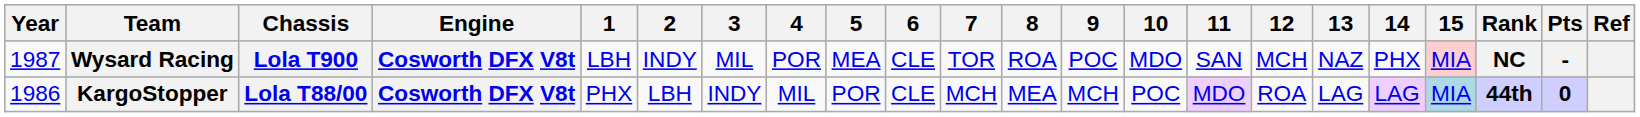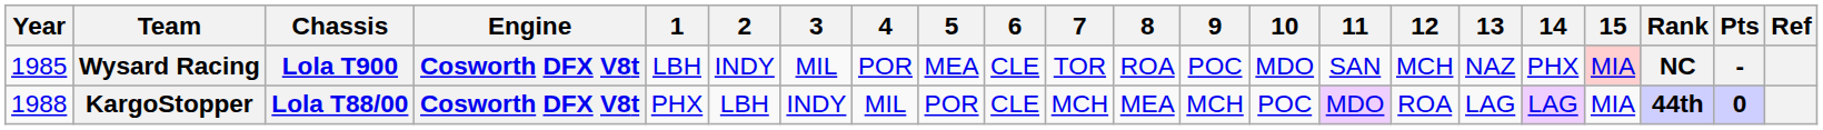 <table class="wikitable" style="text-align:center; font-size:90%">
 <tr>
 <th>Year</th>
 <th>Team</th>
 <th>Chassis</th>
 <th>Engine</th>
 <th>1</th>
 <th>2</th>
 <th>3</th>
 <th>4</th>
 <th>5</th>
 <th>6</th>
 <th>7</th>
 <th>8</th>
 <th>9</th>
 <th>10</th>
 <th>11</th>
 <th>12</th>
 <th>13</th>
 <th>14</th>
 <th>15</th>
 <th>Rank</th>
 <th>Pts</th>
 <th>Ref</th>
 </tr>
 <tr>
-<td><a href='#'>1987</a></td>
+<td><a href='#'>1985</a></td>
 <th>Wysard Racing</th>
 <th><a href='#'>Lola T900</a></th>
 <th><a href='#'>Cosworth</a> <a href='#'>DFX</a> <a href='#'>V8</a><a href='#'>t</a></th>
 <td><a href='#'>LBH</a></td>
 <td><a href='#'>INDY</a></td>
 <td><a href='#'>MIL</a></td>
 <td><a href='#'>POR</a></td>
 <td><a href='#'>MEA</a></td>
 <td><a href='#'>CLE</a></td>
 <td><a href='#'>TOR</a></td>
 <td><a href='#'>ROA</a></td>
 <td><a href='#'>POC</a></td>
 <td><a href='#'>MDO</a></td>
 <td><a href='#'>SAN</a></td>
 <td><a href='#'>MCH</a></td>
 <td><a href='#'>NAZ</a></td>
 <td><a href='#'>PHX</a></td>
 <td style="background:#FFCFCF;"><a href='#'>MIA</a><br></td>
 <th>NC</th>
 <th>-</th>
 <th></th>
 </tr>
 <tr>
-<td><a href='#'>1986</a></td>
+<td><a href='#'>1988</a></td>
 <th>KargoStopper</th>
 <th><a href='#'>Lola T88/00</a></th>
 <th><a href='#'>Cosworth</a> <a href='#'>DFX</a> <a href='#'>V8</a><a href='#'>t</a></th>
 <td><a href='#'>PHX</a></td>
 <td><a href='#'>LBH</a></td>
 <td><a href='#'>INDY</a></td>
 <td><a href='#'>MIL</a></td>
 <td><a href='#'>POR</a></td>
 <td><a href='#'>CLE</a></td>
 <td><a href='#'>MCH</a></td>
 <td><a href='#'>MEA</a></td>
 <td><a href='#'>MCH</a></td>
 <td><a href='#'>POC</a></td>
 <td style="background:#EFCFFF;"><a href='#'>MDO</a><br></td>
 <td><a href='#'>ROA</a></td>
 <td><a href='#'>LAG</a></td>
 <td style="background:#EFCFFF;"><a href='#'>LAG</a><br></td>
-<td style="background: lightblue;"><a href='#'>MIA</a></td>
+<td><a href='#'>MIA</a></td>
 <th style="background:#CFCFFF;">44th</th>
 <th style="background:#CFCFFF;">0</th>
 <th></th>
 </tr>
 </table>
